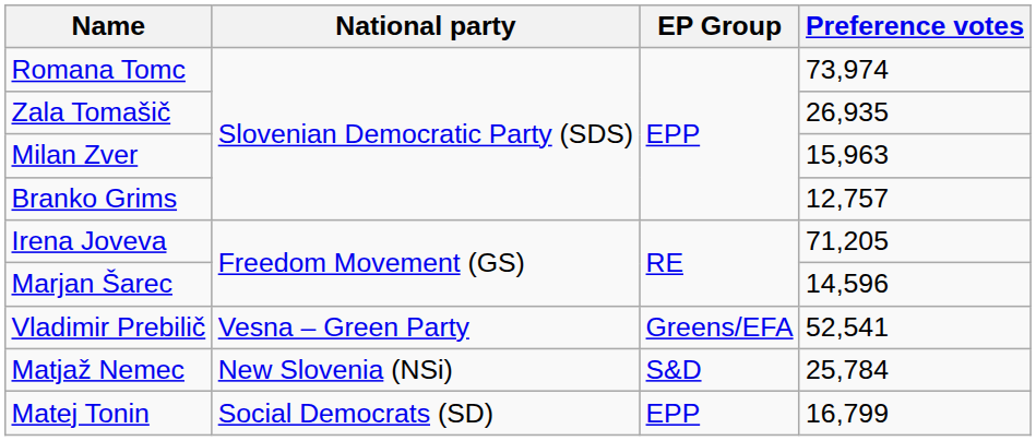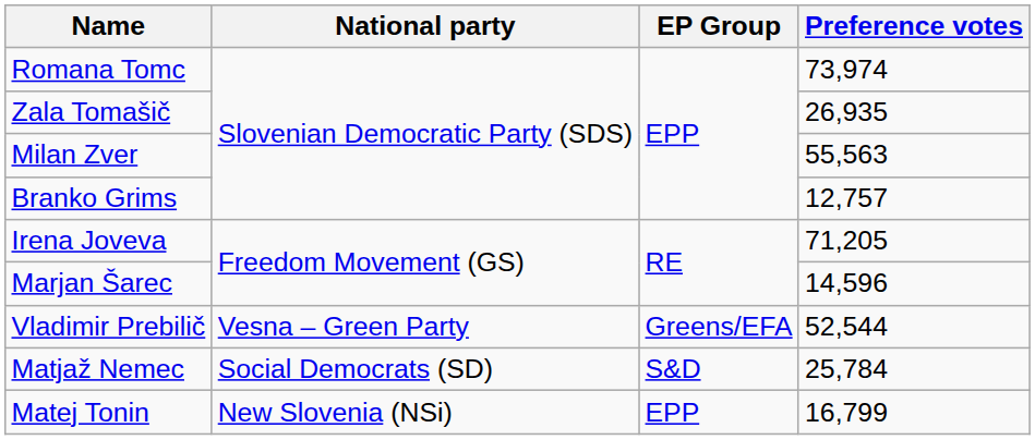 <table class="sortable wikitable">
 <tr>
 <th>Name</th>
 <th>National party</th>
 <th>EP Group</th>
 <th><a href='#'>Preference votes</a></th>
 </tr>
 <tr>
 <td><a href='#'>Romana Tomc</a></td>
 <td rowspan="4"> <a href='#'>Slovenian Democratic Party</a> (SDS)</td>
 <td rowspan="4"> <a href='#'>EPP</a></td>
 <td>73,974</td>
 </tr>
 <tr>
 <td><a href='#'>Zala Tomašič</a></td>
 <td>26,935</td>
 </tr>
 <tr>
 <td><a href='#'>Milan Zver</a></td>
-<td>15,963</td>
+<td>55,563</td>
 </tr>
 <tr>
 <td><a href='#'>Branko Grims</a></td>
 <td>12,757</td>
 </tr>
 <tr>
 <td><a href='#'>Irena Joveva</a></td>
 <td rowspan="2"> <a href='#'>Freedom Movement</a> (GS)</td>
 <td rowspan="2"> <a href='#'>RE</a></td>
 <td>71,205</td>
 </tr>
 <tr>
 <td><a href='#'>Marjan Šarec</a></td>
 <td>14,596</td>
 </tr>
 <tr>
 <td><a href='#'>Vladimir Prebilič</a></td>
 <td> <a href='#'>Vesna – Green Party</a></td>
 <td> <a href='#'>Greens/EFA</a></td>
-<td>52,541</td>
+<td>52,544</td>
 </tr>
 <tr>
 <td><a href='#'>Matjaž Nemec</a></td>
-<td> <a href='#'>New Slovenia</a> (NSi)</td>
+<td> <a href='#'>Social Democrats</a> (SD)</td>
 <td> <a href='#'>S&D</a></td>
 <td>25,784</td>
 </tr>
 <tr>
 <td><a href='#'>Matej Tonin</a></td>
-<td> <a href='#'>Social Democrats</a> (SD)</td>
+<td> <a href='#'>New Slovenia</a> (NSi)</td>
 <td> <a href='#'>EPP</a></td>
 <td>16,799</td>
 </tr>
 </table>
